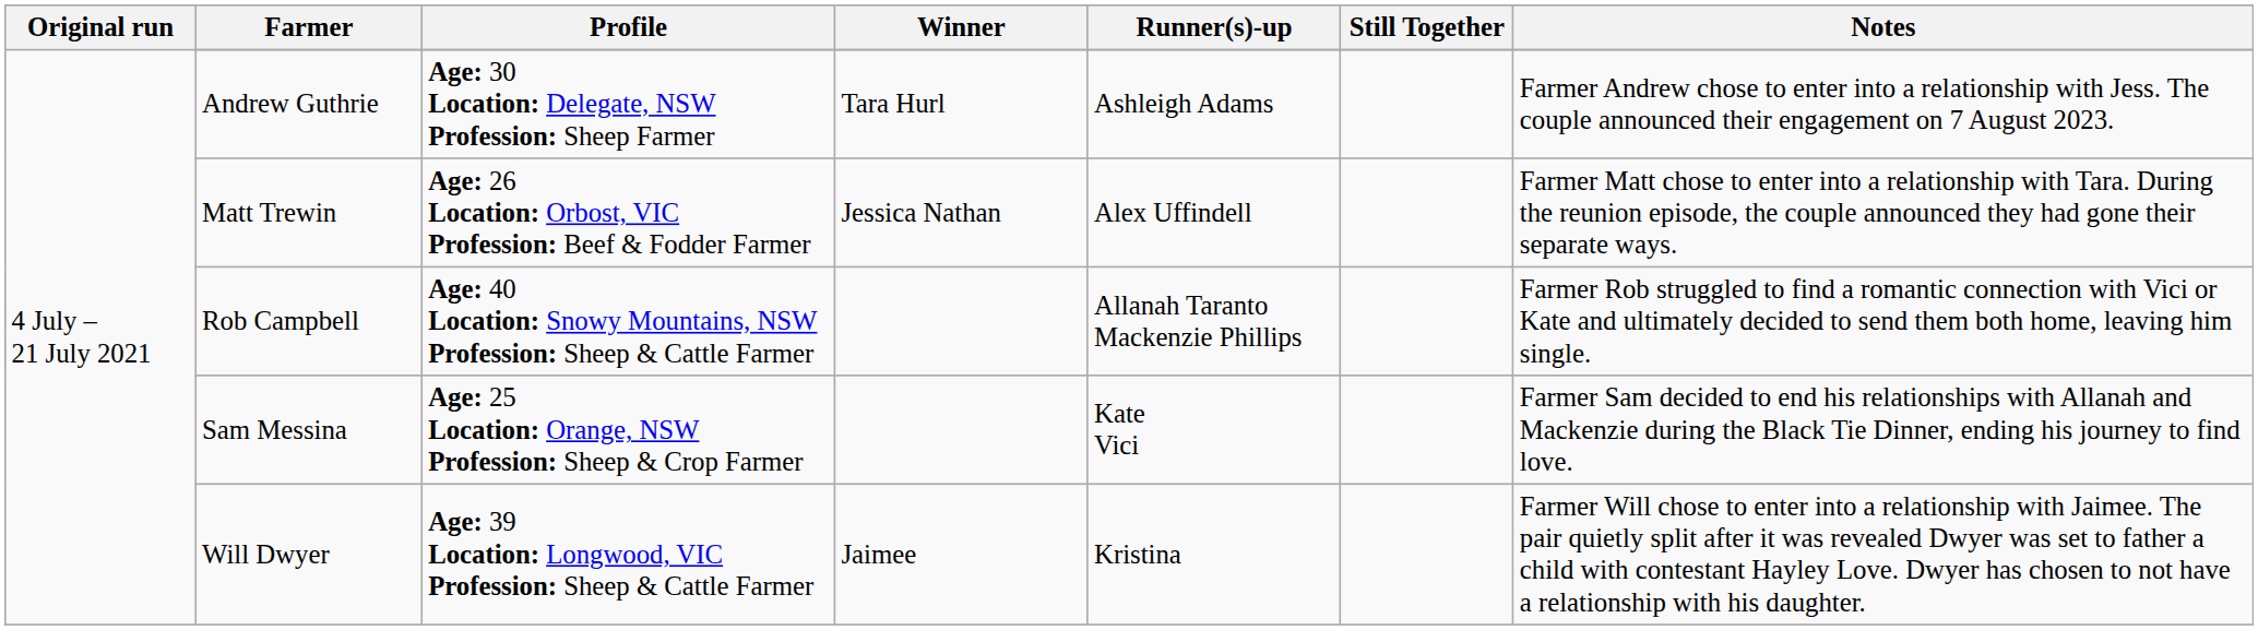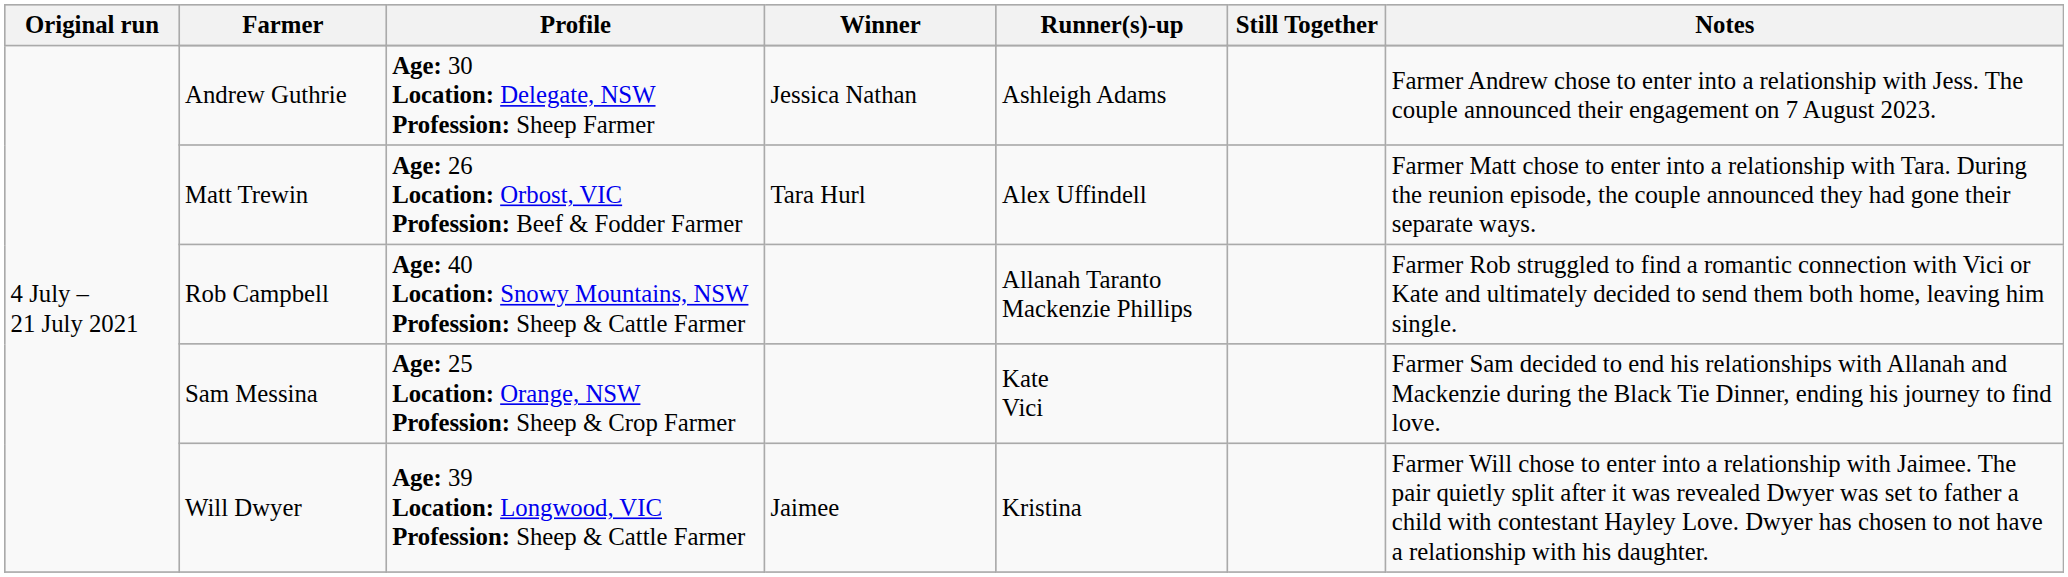 <table class="wikitable plainrowheaders" style="font-size:95%; width:100%;">
 <tr>
 <th width=100>Original run</th>
 <th width=120>Farmer</th>
 <th width=225>Profile</th>
 <th width=135>Winner</th>
 <th width=135>Runner(s)-up</th>
 <th width=90>Still Together</th>
 <th>Notes</th>
 </tr>
 <tr>
 <td rowspan="6">4 July – <br> 21 July 2021</td>
 </tr>
 <tr>
 <td>Andrew Guthrie</td>
 <td><strong>Age:</strong> 30 <br><strong>Location:</strong> <a href='#'>Delegate, NSW</a> <br><strong>Profession:</strong> Sheep Farmer</td>
-<td>Tara Hurl</td>
+<td>Jessica Nathan</td>
 <td>Ashleigh Adams</td>
 <td></td>
 <td>Farmer Andrew chose to enter into a relationship with Jess. The couple announced their engagement on 7 August 2023.</td>
 </tr>
 <tr>
 <td>Matt Trewin</td>
 <td><strong>Age:</strong> 26 <br> <strong>Location:</strong> <a href='#'>Orbost, VIC</a> <br> <strong>Profession:</strong> Beef & Fodder Farmer</td>
-<td>Jessica Nathan</td>
+<td>Tara Hurl</td>
 <td>Alex Uffindell</td>
 <td></td>
 <td>Farmer Matt chose to enter into a relationship with Tara. During the reunion episode, the couple announced they had gone their separate ways.</td>
 </tr>
 <tr>
 <td>Rob Campbell</td>
 <td><strong>Age:</strong> 40 <br> <strong>Location:</strong> <a href='#'>Snowy Mountains, NSW</a> <br> <strong>Profession:</strong> Sheep & Cattle Farmer</td>
 <td></td>
 <td>Allanah Taranto <br> Mackenzie Phillips</td>
 <td></td>
 <td>Farmer Rob struggled to find a romantic connection with Vici or Kate and ultimately decided to send them both home, leaving him single.</td>
 </tr>
 <tr>
 <td>Sam Messina</td>
 <td><strong>Age:</strong> 25 <br> <strong>Location:</strong> <a href='#'>Orange, NSW</a> <br> <strong>Profession:</strong> Sheep & Crop Farmer</td>
 <td></td>
 <td>Kate <br> Vici</td>
 <td></td>
 <td>Farmer Sam decided to end his relationships with Allanah and Mackenzie during the Black Tie Dinner, ending his journey to find love.</td>
 </tr>
 <tr>
 <td>Will Dwyer</td>
 <td><strong>Age:</strong> 39 <br> <strong>Location:</strong> <a href='#'>Longwood, VIC</a> <br> <strong>Profession:</strong> Sheep & Cattle Farmer</td>
 <td>Jaimee</td>
 <td>Kristina</td>
 <td></td>
 <td>Farmer Will chose to enter into a relationship with Jaimee. The pair quietly split after it was revealed Dwyer was set to father a child with contestant Hayley Love. Dwyer has chosen to not have a relationship with his daughter.</td>
 </tr>
 </table>
